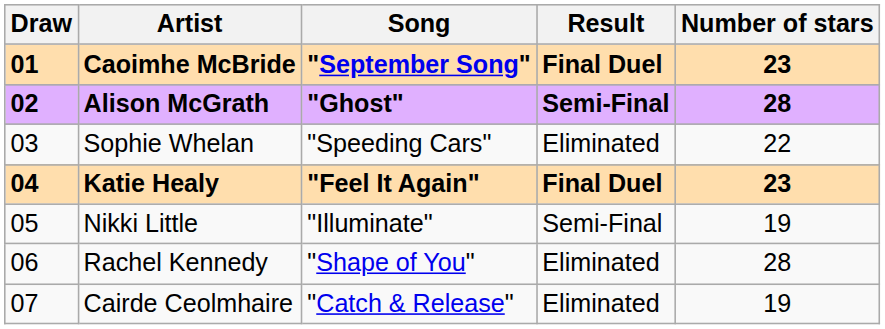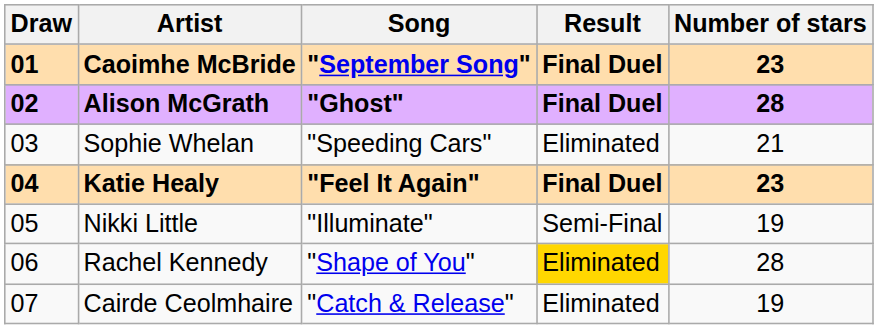 <table class="sortable wikitable">
 <tr>
 <th>Draw</th>
 <th>Artist</th>
 <th>Song </th>
 <th>Result</th>
 <th>Number of stars</th>
 </tr>
 <tr style="font-weight: bold; background: navajowhite;">
 <td>01</td>
 <td>Caoimhe McBride</td>
 <td>"<a href='#'>September Song</a>" </td>
 <td>Final Duel</td>
 <td align=center>23</td>
 </tr>
 <tr style="font-weight: bold; background:#E0B0FF;">
 <td>02</td>
 <td>Alison McGrath</td>
 <td>"Ghost" </td>
-<td>Semi-Final</td>
+<td>Final Duel</td>
 <td align=center>28</td>
 </tr>
 <tr>
 <td>03</td>
 <td>Sophie Whelan</td>
 <td>"Speeding Cars" </td>
 <td>Eliminated</td>
-<td align=center>22</td>
+<td align=center>21</td>
 </tr>
 <tr style="font-weight: bold; background: navajowhite;">
 <td>04</td>
 <td>Katie Healy</td>
 <td>"Feel It Again" </td>
 <td>Final Duel</td>
 <td align=center>23</td>
 </tr>
 <tr>
 <td>05</td>
 <td>Nikki Little</td>
 <td>"Illuminate" </td>
 <td>Semi-Final</td>
 <td align=center>19</td>
 </tr>
 <tr>
 <td>06</td>
 <td>Rachel Kennedy</td>
 <td>"<a href='#'>Shape of You</a>" </td>
-<td>Eliminated</td>
+<td style="background: gold;">Eliminated</td>
 <td align=center>28</td>
 </tr>
 <tr>
 <td>07</td>
 <td>Cairde Ceolmhaire</td>
 <td>"<a href='#'>Catch & Release</a>" </td>
 <td>Eliminated</td>
 <td align=center>19</td>
 </tr>
 </table>
